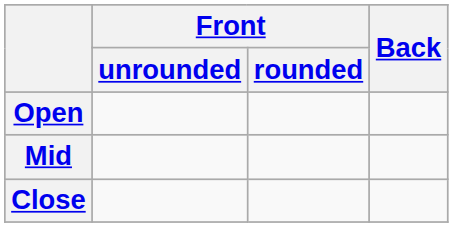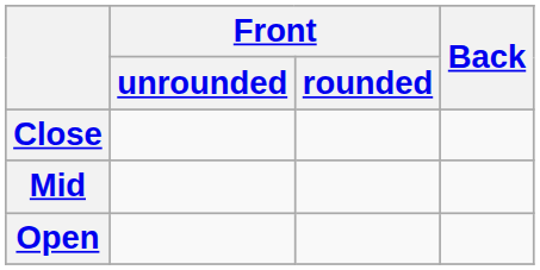 <table class="wikitable" style="text-align:center">
 <tr>
 <th rowspan="2"></th>
 <th colspan="2"><a href='#'>Front</a></th>
 <th rowspan="2"><a href='#'>Back</a></th>
 </tr>
 <tr class="small">
 <th><a href='#'>unrounded</a></th>
 <th><a href='#'>rounded</a></th>
 </tr>
 <tr>
-<th><a href='#'>Open</a></th>
+<th><a href='#'>Close</a></th>
 <td></td>
 <td></td>
 <td></td>
 </tr>
 <tr>
 <th><a href='#'>Mid</a></th>
 <td></td>
 <td></td>
 <td></td>
 </tr>
 <tr>
-<th><a href='#'>Close</a></th>
+<th><a href='#'>Open</a></th>
 <td></td>
 <td></td>
 <td></td>
 </tr>
 </table>
